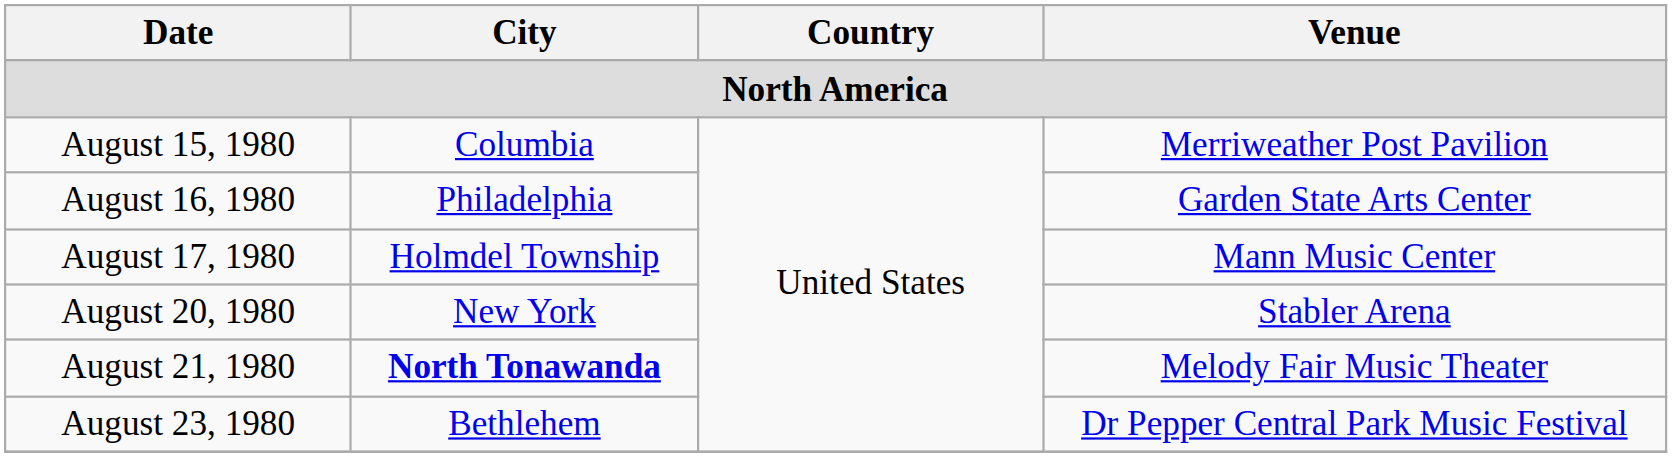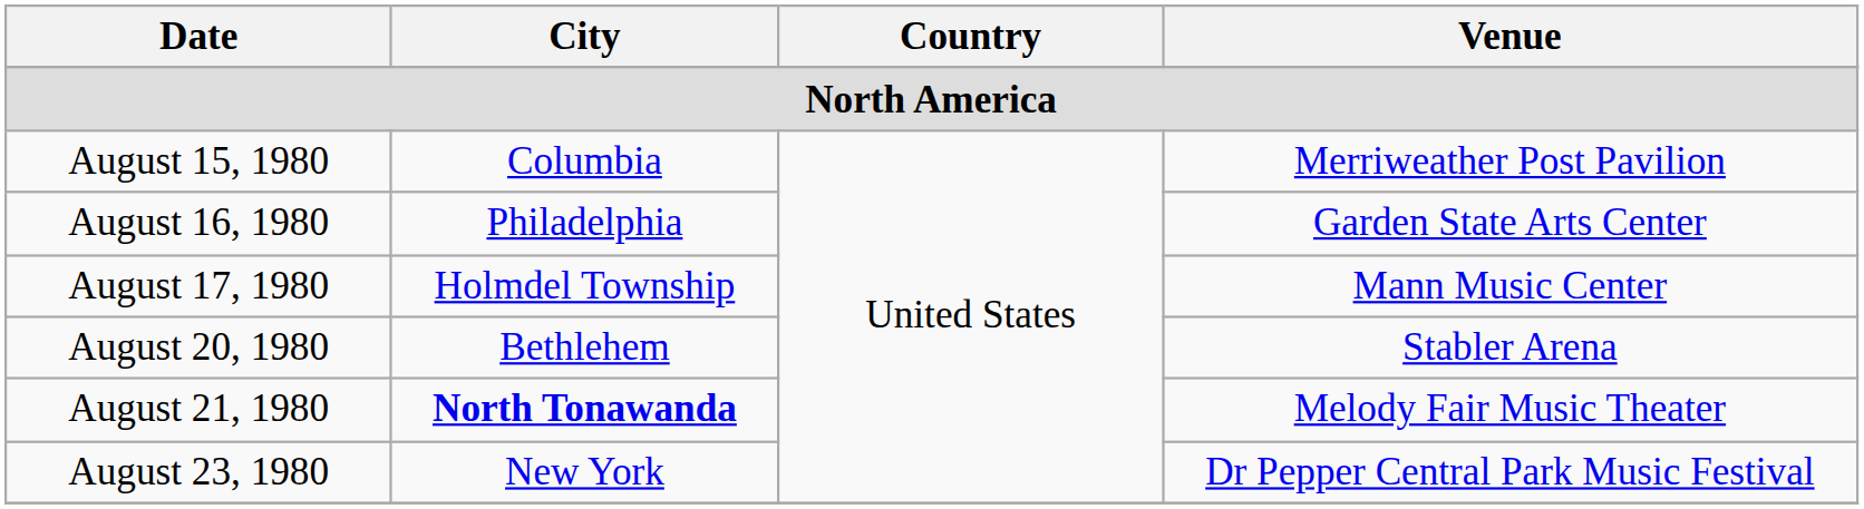 <table class="wikitable" style="text-align:center">
 <tr>
 <th style="width:150px;">Date</th>
 <th style="width:150px;">City</th>
 <th style="width:150px;">Country</th>
 <th style="width:275px;">Venue</th>
 </tr>
 <tr>
 </tr>
 <tr style="background:#ddd;">
 <td colspan="4" style="text-align:center;"><strong>North America</strong></td>
 </tr>
 <tr>
 <td>August 15, 1980</td>
 <td><a href='#'>Columbia</a></td>
 <td rowspan="6">United States</td>
 <td><a href='#'>Merriweather Post Pavilion</a></td>
 </tr>
 <tr>
 <td>August 16, 1980</td>
 <td><a href='#'>Philadelphia</a></td>
 <td><a href='#'>Garden State Arts Center</a></td>
 </tr>
 <tr>
 <td>August 17, 1980</td>
 <td><a href='#'>Holmdel Township</a></td>
 <td><a href='#'>Mann Music Center</a></td>
 </tr>
 <tr>
 <td>August 20, 1980</td>
-<td><a href='#'>New York</a></td>
+<td><a href='#'>Bethlehem</a></td>
 <td><a href='#'>Stabler Arena</a></td>
 </tr>
 <tr>
 <td>August 21, 1980</td>
 <td><strong><a href='#'>North Tonawanda</a></strong></td>
 <td><a href='#'>Melody Fair Music Theater</a></td>
 </tr>
 <tr>
 <td>August 23, 1980</td>
-<td><a href='#'>Bethlehem</a></td>
+<td><a href='#'>New York</a></td>
 <td><a href='#'>Dr Pepper Central Park Music Festival</a></td>
 </tr>
 <tr>
 </tr>
 </table>
